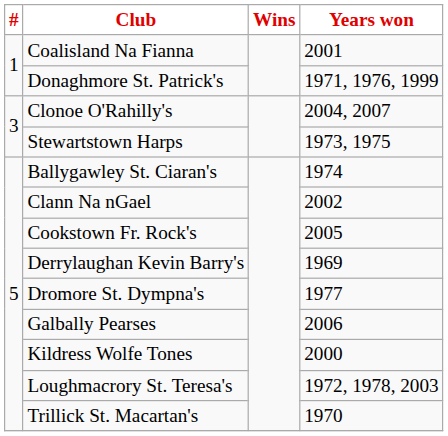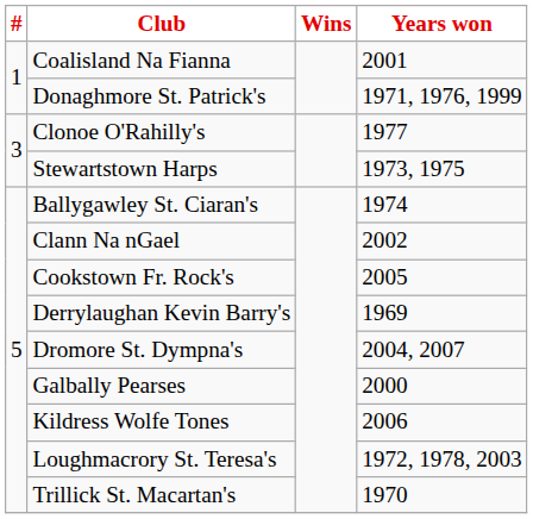 <table class="wikitable">
 <tr>
 <th style="background:white;color:#E00000">#</th>
 <th style="background:white;color:#E00000">Club</th>
 <th style="background:white;color:#E00000">Wins</th>
 <th style="background:white;color:#E00000">Years won</th>
 </tr>
 <tr>
 <td rowspan=2>1</td>
 <td>Coalisland Na Fianna</td>
 <td rowspan=2></td>
 <td>2001</td>
 </tr>
 <tr>
 <td>Donaghmore St. Patrick's</td>
 <td>1971, 1976, 1999</td>
 </tr>
 <tr>
 <td rowspan=2>3</td>
 <td>Clonoe O'Rahilly's</td>
 <td rowspan=2></td>
-<td>2004, 2007</td>
+<td>1977</td>
 </tr>
 <tr>
 <td>Stewartstown Harps</td>
 <td>1973, 1975</td>
 </tr>
 <tr>
 <td rowspan=9>5</td>
 <td>Ballygawley St. Ciaran's</td>
 <td rowspan=9></td>
 <td>1974</td>
 </tr>
 <tr>
 <td>Clann Na nGael</td>
 <td>2002</td>
 </tr>
 <tr>
 <td>Cookstown Fr. Rock's</td>
 <td>2005</td>
 </tr>
 <tr>
 <td>Derrylaughan Kevin Barry's</td>
 <td>1969</td>
 </tr>
 <tr>
 <td>Dromore St. Dympna's</td>
-<td>1977</td>
+<td>2004, 2007</td>
 </tr>
 <tr>
 <td>Galbally Pearses</td>
-<td>2006</td>
+<td>2000</td>
 </tr>
 <tr>
 <td>Kildress Wolfe Tones</td>
-<td>2000</td>
+<td>2006</td>
 </tr>
 <tr>
 <td>Loughmacrory St. Teresa's</td>
 <td>1972, 1978, 2003</td>
 </tr>
 <tr>
 <td>Trillick St. Macartan's</td>
 <td>1970</td>
 </tr>
 <tr>
 </tr>
 </table>
